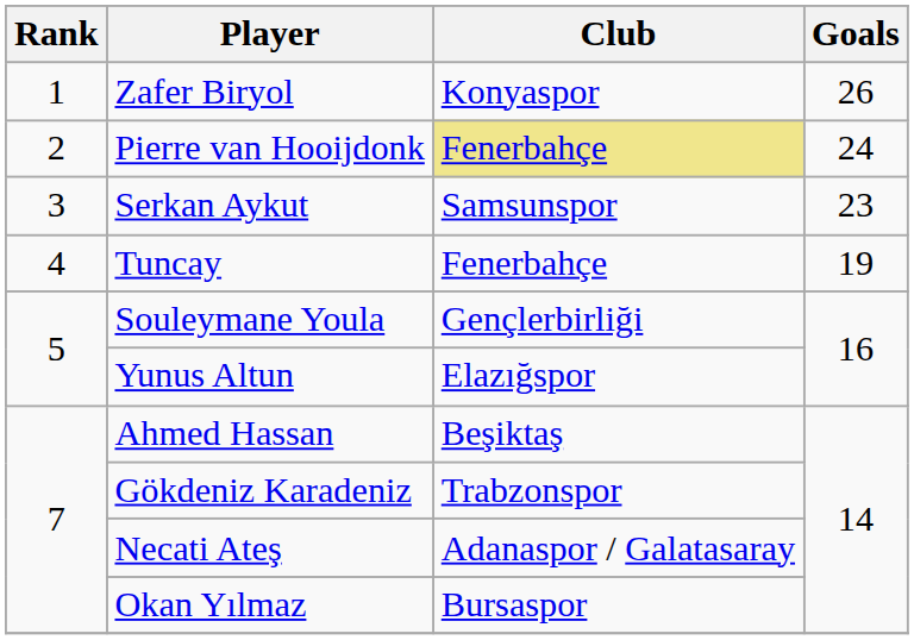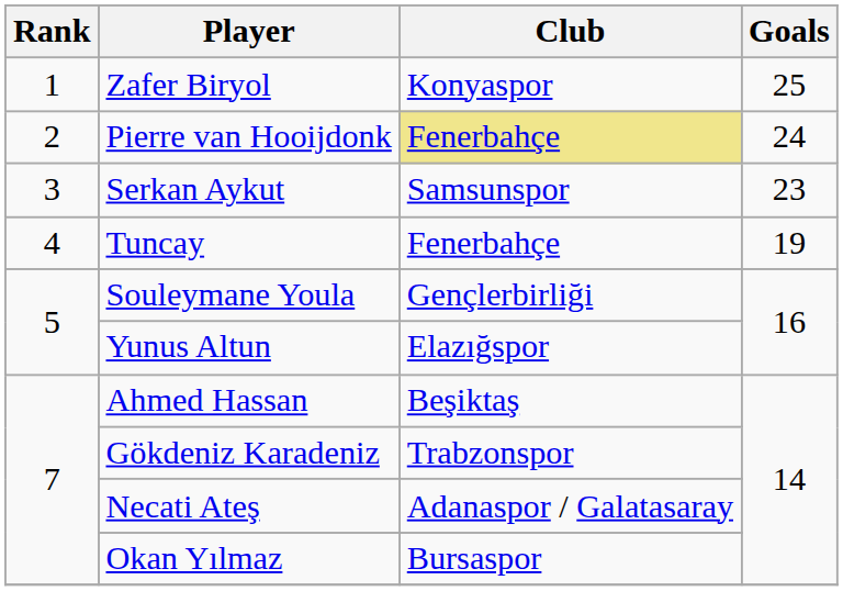 <table class="wikitable" style="text-align:left">
 <tr>
 <th>Rank</th>
 <th>Player</th>
 <th>Club</th>
 <th>Goals</th>
 </tr>
 <tr>
 <td align=center>1</td>
 <td> <a href='#'>Zafer Biryol</a></td>
 <td><a href='#'>Konyaspor</a></td>
-<td align=center>26</td>
+<td align=center>25</td>
 </tr>
 <tr>
 <td align=center>2</td>
 <td> <a href='#'>Pierre van Hooijdonk</a></td>
 <td style="background: khaki;"><a href='#'>Fenerbahçe</a></td>
 <td align=center>24</td>
 </tr>
 <tr>
 <td align=center>3</td>
 <td> <a href='#'>Serkan Aykut</a></td>
 <td><a href='#'>Samsunspor</a></td>
 <td align=center>23</td>
 </tr>
 <tr>
 <td align=center>4</td>
 <td> <a href='#'>Tuncay</a></td>
 <td><a href='#'>Fenerbahçe</a></td>
 <td align=center>19</td>
 </tr>
 <tr>
 <td rowspan="2" align=center>5</td>
 <td> <a href='#'>Souleymane Youla</a></td>
 <td><a href='#'>Gençlerbirliği</a></td>
 <td rowspan="2" align=center>16</td>
 </tr>
 <tr>
 <td> <a href='#'>Yunus Altun</a></td>
 <td><a href='#'>Elazığspor</a></td>
 </tr>
 <tr>
 <td rowspan="4" align=center>7</td>
 <td> <a href='#'>Ahmed Hassan</a></td>
 <td><a href='#'>Beşiktaş</a></td>
 <td rowspan="4" align=center>14</td>
 </tr>
 <tr>
 <td> <a href='#'>Gökdeniz Karadeniz</a></td>
 <td><a href='#'>Trabzonspor</a></td>
 </tr>
 <tr>
 <td> <a href='#'>Necati Ateş</a></td>
 <td><a href='#'>Adanaspor</a> / <a href='#'>Galatasaray</a></td>
 </tr>
 <tr>
 <td> <a href='#'>Okan Yılmaz</a></td>
 <td><a href='#'>Bursaspor</a></td>
 </tr>
 <tr>
 </tr>
 </table>
